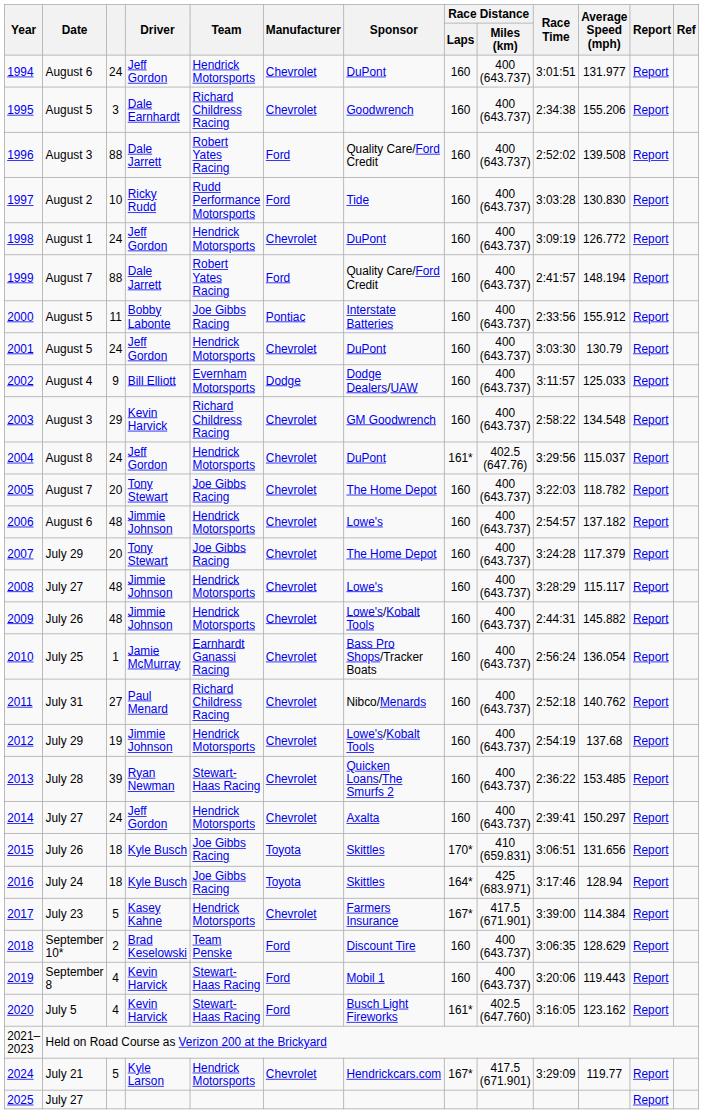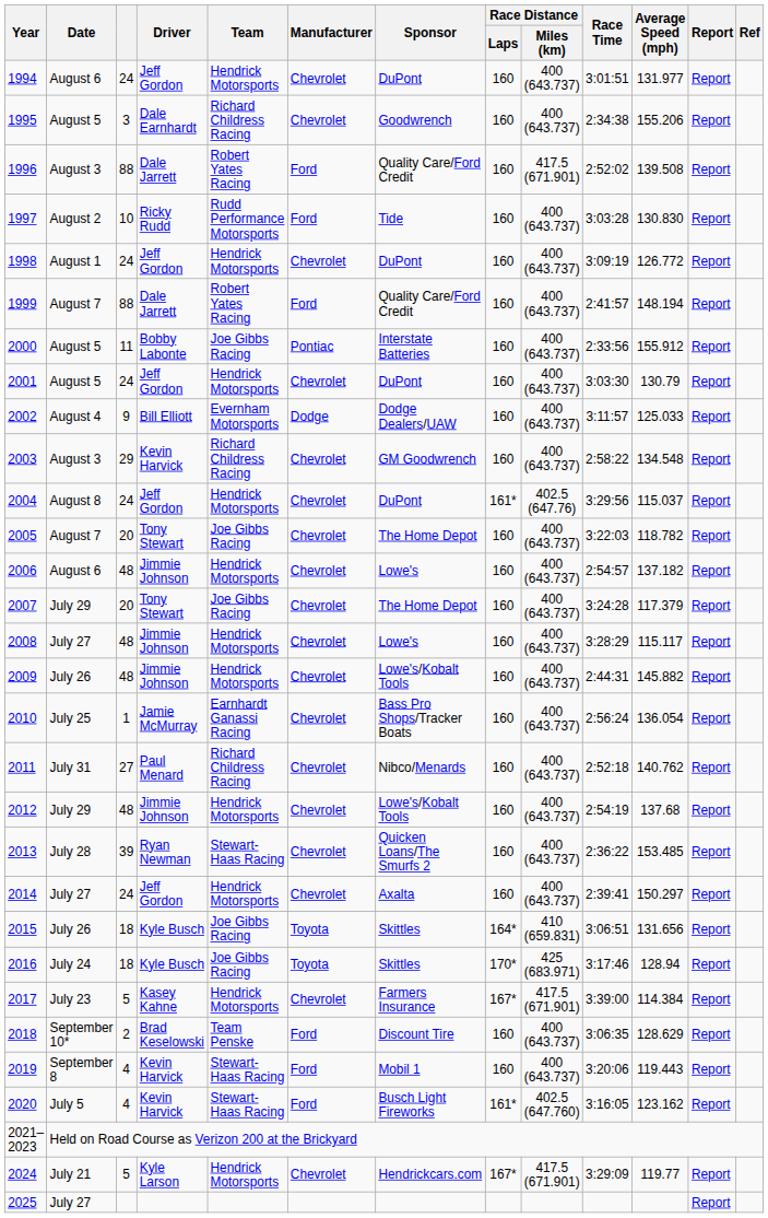 <table class="wikitable" style="font-size: 95%;">
 <tr>
 <th rowspan="2">Year</th>
 <th rowspan="2">Date</th>
 <th rowspan="2"></th>
 <th rowspan="2">Driver</th>
 <th rowspan="2">Team</th>
 <th rowspan="2">Manufacturer</th>
 <th rowspan="2">Sponsor</th>
 <th colspan="2">Race Distance</th>
 <th rowspan="2">Race Time</th>
 <th rowspan="2">Average Speed<br>(mph)</th>
 <th rowspan="2">Report</th>
 <th rowspan="2">Ref</th>
 </tr>
 <tr>
 <th>Laps</th>
 <th>Miles (km)</th>
 </tr>
 <tr>
 <td><a href='#'>1994</a></td>
 <td>August 6</td>
 <td style="text-align:center;">24</td>
 <td><a href='#'>Jeff Gordon</a></td>
 <td><a href='#'>Hendrick Motorsports</a></td>
 <td><a href='#'>Chevrolet</a></td>
 <td><a href='#'>DuPont</a></td>
 <td style="text-align:center;">160</td>
 <td style="text-align:center;">400 (643.737)</td>
 <td style="text-align:center;">3:01:51</td>
 <td style="text-align:center;">131.977</td>
 <td><a href='#'>Report</a></td>
 <td align="center"></td>
 </tr>
 <tr>
 <td><a href='#'>1995</a></td>
 <td>August 5</td>
 <td style="text-align:center;">3</td>
 <td><a href='#'>Dale Earnhardt</a></td>
 <td><a href='#'>Richard Childress Racing</a></td>
 <td><a href='#'>Chevrolet</a></td>
 <td><a href='#'>Goodwrench</a></td>
 <td style="text-align:center;">160</td>
 <td style="text-align:center;">400 (643.737)</td>
 <td style="text-align:center;">2:34:38</td>
 <td style="text-align:center;">155.206</td>
 <td><a href='#'>Report</a></td>
 <td align="center"></td>
 </tr>
 <tr>
 <td><a href='#'>1996</a></td>
 <td>August 3</td>
 <td style="text-align:center;">88</td>
 <td><a href='#'>Dale Jarrett</a></td>
 <td><a href='#'>Robert Yates Racing</a></td>
 <td><a href='#'>Ford</a></td>
 <td>Quality Care/<a href='#'>Ford</a> Credit</td>
 <td style="text-align:center;">160</td>
-<td style="text-align:center;">400 (643.737)</td>
+<td style="text-align:center;">417.5 (671.901)</td>
 <td style="text-align:center;">2:52:02</td>
 <td style="text-align:center;">139.508</td>
 <td><a href='#'>Report</a></td>
 <td align="center"></td>
 </tr>
 <tr>
 <td><a href='#'>1997</a></td>
 <td>August 2</td>
 <td style="text-align:center;">10</td>
 <td><a href='#'>Ricky Rudd</a></td>
 <td><a href='#'>Rudd Performance Motorsports</a></td>
 <td><a href='#'>Ford</a></td>
 <td><a href='#'>Tide</a></td>
 <td style="text-align:center;">160</td>
 <td style="text-align:center;">400 (643.737)</td>
 <td style="text-align:center;">3:03:28</td>
 <td style="text-align:center;">130.830</td>
 <td><a href='#'>Report</a></td>
 <td align="center"></td>
 </tr>
 <tr>
 <td><a href='#'>1998</a></td>
 <td>August 1</td>
 <td style="text-align:center;">24</td>
 <td><a href='#'>Jeff Gordon</a></td>
 <td><a href='#'>Hendrick Motorsports</a></td>
 <td><a href='#'>Chevrolet</a></td>
 <td><a href='#'>DuPont</a></td>
 <td style="text-align:center;">160</td>
 <td style="text-align:center;">400 (643.737)</td>
 <td style="text-align:center;">3:09:19</td>
 <td style="text-align:center;">126.772</td>
 <td><a href='#'>Report</a></td>
 <td align="center"></td>
 </tr>
 <tr>
 <td><a href='#'>1999</a></td>
 <td>August 7</td>
 <td style="text-align:center;">88</td>
 <td><a href='#'>Dale Jarrett</a></td>
 <td><a href='#'>Robert Yates Racing</a></td>
 <td><a href='#'>Ford</a></td>
 <td>Quality Care/<a href='#'>Ford</a> Credit</td>
 <td style="text-align:center;">160</td>
 <td style="text-align:center;">400 (643.737)</td>
 <td style="text-align:center;">2:41:57</td>
 <td style="text-align:center;">148.194</td>
 <td><a href='#'>Report</a></td>
 <td align="center"></td>
 </tr>
 <tr>
 <td><a href='#'>2000</a></td>
 <td>August 5</td>
 <td style="text-align:center;">11</td>
 <td><a href='#'>Bobby Labonte</a></td>
 <td><a href='#'>Joe Gibbs Racing</a></td>
 <td><a href='#'>Pontiac</a></td>
 <td><a href='#'>Interstate Batteries</a></td>
 <td style="text-align:center;">160</td>
 <td style="text-align:center;">400 (643.737)</td>
 <td style="text-align:center;">2:33:56</td>
 <td style="text-align:center;">155.912</td>
 <td><a href='#'>Report</a></td>
 <td align="center"></td>
 </tr>
 <tr>
 <td><a href='#'>2001</a></td>
 <td>August 5</td>
 <td style="text-align:center;">24</td>
 <td><a href='#'>Jeff Gordon</a></td>
 <td><a href='#'>Hendrick Motorsports</a></td>
 <td><a href='#'>Chevrolet</a></td>
 <td><a href='#'>DuPont</a></td>
 <td style="text-align:center;">160</td>
 <td style="text-align:center;">400 (643.737)</td>
 <td style="text-align:center;">3:03:30</td>
 <td style="text-align:center;">130.79</td>
 <td><a href='#'>Report</a></td>
 <td align="center"></td>
 </tr>
 <tr>
 <td><a href='#'>2002</a></td>
 <td>August 4</td>
 <td style="text-align:center;">9</td>
 <td><a href='#'>Bill Elliott</a></td>
 <td><a href='#'>Evernham Motorsports</a></td>
 <td><a href='#'>Dodge</a></td>
 <td><a href='#'>Dodge Dealers</a>/<a href='#'>UAW</a></td>
 <td style="text-align:center;">160</td>
 <td style="text-align:center;">400 (643.737)</td>
 <td style="text-align:center;">3:11:57</td>
 <td style="text-align:center;">125.033</td>
 <td><a href='#'>Report</a></td>
 <td align="center"></td>
 </tr>
 <tr>
 <td><a href='#'>2003</a></td>
 <td>August 3</td>
 <td style="text-align:center;">29</td>
 <td><a href='#'>Kevin Harvick</a></td>
 <td><a href='#'>Richard Childress Racing</a></td>
 <td><a href='#'>Chevrolet</a></td>
 <td><a href='#'>GM Goodwrench</a></td>
 <td style="text-align:center;">160</td>
 <td style="text-align:center;">400 (643.737)</td>
 <td style="text-align:center;">2:58:22</td>
 <td style="text-align:center;">134.548</td>
 <td><a href='#'>Report</a></td>
 <td align="center"></td>
 </tr>
 <tr>
 <td><a href='#'>2004</a></td>
 <td>August 8</td>
 <td style="text-align:center;">24</td>
 <td><a href='#'>Jeff Gordon</a></td>
 <td><a href='#'>Hendrick Motorsports</a></td>
 <td><a href='#'>Chevrolet</a></td>
 <td><a href='#'>DuPont</a></td>
 <td style="text-align:center;">161*</td>
 <td style="text-align:center;">402.5 (647.76)</td>
 <td style="text-align:center;">3:29:56</td>
 <td style="text-align:center;">115.037</td>
 <td><a href='#'>Report</a></td>
 <td align="center"></td>
 </tr>
 <tr>
 <td><a href='#'>2005</a></td>
 <td>August 7</td>
 <td style="text-align:center;">20</td>
 <td><a href='#'>Tony Stewart</a></td>
 <td><a href='#'>Joe Gibbs Racing</a></td>
 <td><a href='#'>Chevrolet</a></td>
 <td><a href='#'>The Home Depot</a></td>
 <td style="text-align:center;">160</td>
 <td style="text-align:center;">400 (643.737)</td>
 <td style="text-align:center;">3:22:03</td>
 <td style="text-align:center;">118.782</td>
 <td><a href='#'>Report</a></td>
 <td align="center"></td>
 </tr>
 <tr>
 <td><a href='#'>2006</a></td>
 <td>August 6</td>
 <td style="text-align:center;">48</td>
 <td><a href='#'>Jimmie Johnson</a></td>
 <td><a href='#'>Hendrick Motorsports</a></td>
 <td><a href='#'>Chevrolet</a></td>
 <td><a href='#'>Lowe's</a></td>
 <td style="text-align:center;">160</td>
 <td style="text-align:center;">400 (643.737)</td>
 <td style="text-align:center;">2:54:57</td>
 <td style="text-align:center;">137.182</td>
 <td><a href='#'>Report</a></td>
 <td align="center"></td>
 </tr>
 <tr>
 <td><a href='#'>2007</a></td>
 <td>July 29</td>
 <td style="text-align:center;">20</td>
 <td><a href='#'>Tony Stewart</a></td>
 <td><a href='#'>Joe Gibbs Racing</a></td>
 <td><a href='#'>Chevrolet</a></td>
 <td><a href='#'>The Home Depot</a></td>
 <td style="text-align:center;">160</td>
 <td style="text-align:center;">400 (643.737)</td>
 <td style="text-align:center;">3:24:28</td>
 <td style="text-align:center;">117.379</td>
 <td><a href='#'>Report</a></td>
 <td align="center"></td>
 </tr>
 <tr>
 <td><a href='#'>2008</a></td>
 <td>July 27</td>
 <td style="text-align:center;">48</td>
 <td><a href='#'>Jimmie Johnson</a></td>
 <td><a href='#'>Hendrick Motorsports</a></td>
 <td><a href='#'>Chevrolet</a></td>
 <td><a href='#'>Lowe's</a></td>
 <td style="text-align:center;">160</td>
 <td style="text-align:center;">400 (643.737)</td>
 <td style="text-align:center;">3:28:29</td>
 <td style="text-align:center;">115.117</td>
 <td><a href='#'>Report</a></td>
 <td align="center"></td>
 </tr>
 <tr>
 <td><a href='#'>2009</a></td>
 <td>July 26</td>
 <td style="text-align:center;">48</td>
 <td><a href='#'>Jimmie Johnson</a></td>
 <td><a href='#'>Hendrick Motorsports</a></td>
 <td><a href='#'>Chevrolet</a></td>
 <td><a href='#'>Lowe's</a>/<a href='#'>Kobalt Tools</a></td>
 <td style="text-align:center;">160</td>
 <td style="text-align:center;">400 (643.737)</td>
 <td style="text-align:center;">2:44:31</td>
 <td style="text-align:center;">145.882</td>
 <td><a href='#'>Report</a></td>
 <td align="center"></td>
 </tr>
 <tr>
 <td><a href='#'>2010</a></td>
 <td>July 25</td>
 <td style="text-align:center;">1</td>
 <td><a href='#'>Jamie McMurray</a></td>
 <td><a href='#'>Earnhardt Ganassi Racing</a></td>
 <td><a href='#'>Chevrolet</a></td>
 <td><a href='#'>Bass Pro Shops</a>/Tracker Boats</td>
 <td style="text-align:center;">160</td>
 <td style="text-align:center;">400 (643.737)</td>
 <td style="text-align:center;">2:56:24</td>
 <td style="text-align:center;">136.054</td>
 <td><a href='#'>Report</a></td>
 <td align="center"></td>
 </tr>
 <tr>
 <td><a href='#'>2011</a></td>
 <td>July 31</td>
 <td style="text-align:center;">27</td>
 <td><a href='#'>Paul Menard</a></td>
 <td><a href='#'>Richard Childress Racing</a></td>
 <td><a href='#'>Chevrolet</a></td>
 <td>Nibco/<a href='#'>Menards</a></td>
 <td style="text-align:center;">160</td>
 <td style="text-align:center;">400 (643.737)</td>
 <td style="text-align:center;">2:52:18</td>
 <td style="text-align:center;">140.762</td>
 <td><a href='#'>Report</a></td>
 <td align="center"></td>
 </tr>
 <tr>
 <td><a href='#'>2012</a></td>
 <td>July 29</td>
-<td style="text-align:center;">19</td>
+<td style="text-align:center;">48</td>
 <td><a href='#'>Jimmie Johnson</a></td>
 <td><a href='#'>Hendrick Motorsports</a></td>
 <td><a href='#'>Chevrolet</a></td>
 <td><a href='#'>Lowe's</a>/<a href='#'>Kobalt Tools</a></td>
 <td style="text-align:center;">160</td>
 <td style="text-align:center;">400 (643.737)</td>
 <td style="text-align:center;">2:54:19</td>
 <td style="text-align:center;">137.68</td>
 <td><a href='#'>Report</a></td>
 <td align="center"></td>
 </tr>
 <tr>
 <td><a href='#'>2013</a></td>
 <td>July 28</td>
 <td style="text-align:center;">39</td>
 <td><a href='#'>Ryan Newman</a></td>
 <td><a href='#'>Stewart-Haas Racing</a></td>
 <td><a href='#'>Chevrolet</a></td>
 <td><a href='#'>Quicken Loans</a>/<a href='#'>The Smurfs 2</a></td>
 <td style="text-align:center;">160</td>
 <td style="text-align:center;">400 (643.737)</td>
 <td style="text-align:center;">2:36:22</td>
 <td style="text-align:center;">153.485</td>
 <td><a href='#'>Report</a></td>
 <td align="center"></td>
 </tr>
 <tr>
 <td><a href='#'>2014</a></td>
 <td>July 27</td>
 <td style="text-align:center;">24</td>
 <td><a href='#'>Jeff Gordon</a></td>
 <td><a href='#'>Hendrick Motorsports</a></td>
 <td><a href='#'>Chevrolet</a></td>
 <td><a href='#'>Axalta</a></td>
 <td style="text-align:center;">160</td>
 <td style="text-align:center;">400 (643.737)</td>
 <td style="text-align:center;">2:39:41</td>
 <td style="text-align:center;">150.297</td>
 <td><a href='#'>Report</a></td>
 <td align="center"></td>
 </tr>
 <tr>
 <td><a href='#'>2015</a></td>
 <td>July 26</td>
 <td style="text-align:center;">18</td>
 <td><a href='#'>Kyle Busch</a></td>
 <td><a href='#'>Joe Gibbs Racing</a></td>
 <td><a href='#'>Toyota</a></td>
 <td><a href='#'>Skittles</a></td>
-<td style="text-align:center;">170*</td>
+<td style="text-align:center;">164*</td>
 <td style="text-align:center;">410 (659.831)</td>
 <td style="text-align:center;">3:06:51</td>
 <td style="text-align:center;">131.656</td>
 <td><a href='#'>Report</a></td>
 <td align="center"></td>
 </tr>
 <tr>
 <td><a href='#'>2016</a></td>
 <td>July 24</td>
 <td style="text-align:center;">18</td>
 <td><a href='#'>Kyle Busch</a></td>
 <td><a href='#'>Joe Gibbs Racing</a></td>
 <td><a href='#'>Toyota</a></td>
 <td><a href='#'>Skittles</a></td>
-<td style="text-align:center;">164*</td>
+<td style="text-align:center;">170*</td>
 <td style="text-align:center;">425 (683.971)</td>
 <td style="text-align:center;">3:17:46</td>
 <td style="text-align:center;">128.94</td>
 <td><a href='#'>Report</a></td>
 <td align="center"></td>
 </tr>
 <tr>
 <td><a href='#'>2017</a></td>
 <td>July 23</td>
 <td style="text-align:center;">5</td>
 <td><a href='#'>Kasey Kahne</a></td>
 <td><a href='#'>Hendrick Motorsports</a></td>
 <td><a href='#'>Chevrolet</a></td>
 <td><a href='#'>Farmers Insurance</a></td>
 <td style="text-align:center;">167*</td>
 <td style="text-align:center;">417.5 (671.901)</td>
 <td style="text-align:center;">3:39:00</td>
 <td style="text-align:center;">114.384</td>
 <td><a href='#'>Report</a></td>
 <td align="center"></td>
 </tr>
 <tr>
 <td><a href='#'>2018</a></td>
 <td>September 10*</td>
 <td style="text-align:center;">2</td>
 <td><a href='#'>Brad Keselowski</a></td>
 <td><a href='#'>Team Penske</a></td>
 <td><a href='#'>Ford</a></td>
 <td><a href='#'>Discount Tire</a></td>
 <td style="text-align:center;">160</td>
 <td style="text-align:center;">400 (643.737)</td>
 <td style="text-align:center;">3:06:35</td>
 <td style="text-align:center;">128.629</td>
 <td><a href='#'>Report</a></td>
 <td align="center"></td>
 </tr>
 <tr>
 <td><a href='#'>2019</a></td>
 <td>September 8</td>
 <td style="text-align:center;">4</td>
 <td><a href='#'>Kevin Harvick</a></td>
 <td><a href='#'>Stewart-Haas Racing</a></td>
 <td><a href='#'>Ford</a></td>
 <td><a href='#'>Mobil 1</a></td>
 <td style="text-align:center;">160</td>
 <td style="text-align:center;">400 (643.737)</td>
 <td style="text-align:center;">3:20:06</td>
 <td style="text-align:center;">119.443</td>
 <td><a href='#'>Report</a></td>
 <td align="center"></td>
 </tr>
 <tr>
 <td><a href='#'>2020</a></td>
 <td>July 5</td>
 <td style="text-align:center;">4</td>
 <td><a href='#'>Kevin Harvick</a></td>
 <td><a href='#'>Stewart-Haas Racing</a></td>
 <td><a href='#'>Ford</a></td>
 <td><a href='#'>Busch Light Fireworks</a></td>
 <td style="text-align:center;">161*</td>
 <td style="text-align:center;">402.5 (647.760)</td>
 <td style="text-align:center;">3:16:05</td>
 <td style="text-align:center;">123.162</td>
 <td><a href='#'>Report</a></td>
 <td align="center"></td>
 </tr>
 <tr>
 <td>2021–2023</td>
 <td colspan="12">Held on Road Course as <a href='#'>Verizon 200 at the Brickyard</a></td>
 </tr>
 <tr>
 <td><a href='#'>2024</a></td>
 <td>July 21</td>
 <td style="text-align:center;">5</td>
 <td><a href='#'>Kyle Larson</a></td>
 <td><a href='#'>Hendrick Motorsports</a></td>
 <td><a href='#'>Chevrolet</a></td>
 <td><a href='#'>Hendrickcars.com</a></td>
 <td style="text-align:center;">167*</td>
 <td style="text-align:center;">417.5 (671.901)</td>
 <td style="text-align:center;">3:29:09</td>
 <td style="text-align:center;">119.77</td>
 <td><a href='#'>Report</a></td>
 <td align="center"></td>
 </tr>
 <tr>
 <td><a href='#'>2025</a></td>
 <td>July 27</td>
 <td align="center"></td>
 <td></td>
 <td></td>
 <td></td>
 <td></td>
 <td style="text-align:center;"></td>
 <td style="text-align:center;"></td>
 <td style="text-align:center;"></td>
 <td style="text-align:center;"></td>
 <td><a href='#'>Report</a></td>
 <td align="center"></td>
 </tr>
 </table>
